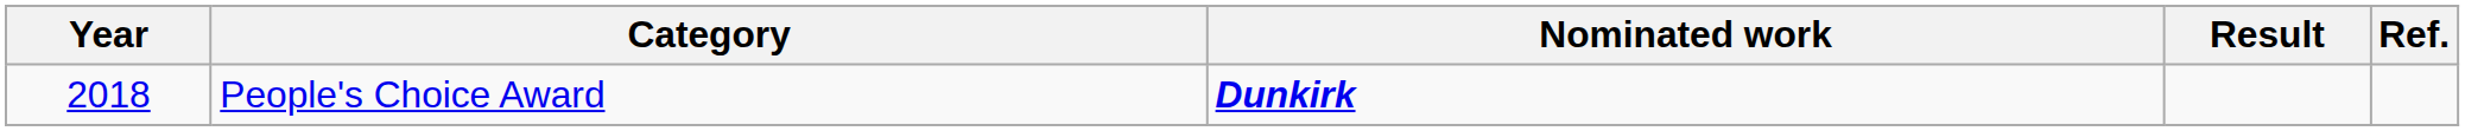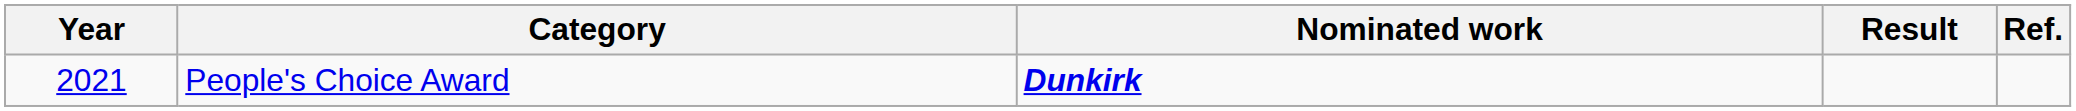 <table class=wikitable>
 <tr>
 <th scope="col" style="width:5em;">Year</th>
 <th scope="col" style="width:26em;">Category</th>
 <th scope="col" style="width:25em;">Nominated work</th>
 <th scope="col" style="width:5em;">Result</th>
 <th>Ref.</th>
 </tr>
 <tr>
-<td style="text-align:center;"><a href='#'>2018</a></td>
+<td style="text-align:center;"><a href='#'>2021</a></td>
 <td><a href='#'>People's Choice Award</a></td>
 <td><strong><em><a href='#'>Dunkirk</a></em></strong></td>
 <td></td>
 <td></td>
 </tr>
 </table>
